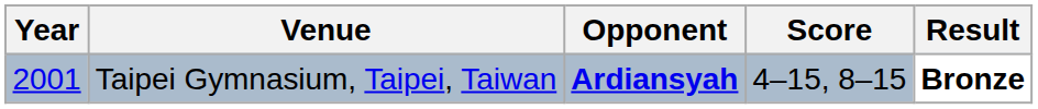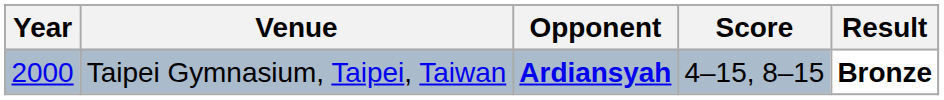 <table class="sortable wikitable" style="font-size: 90%;">
 <tr>
 <th>Year</th>
 <th>Venue</th>
 <th>Opponent</th>
 <th>Score</th>
 <th>Result</th>
 </tr>
 <tr style="background:#AABBCC">
-<td align="center"><a href='#'>2001</a></td>
+<td align="center"><a href='#'>2000</a></td>
 <td align="left">Taipei Gymnasium, <a href='#'>Taipei</a>, <a href='#'>Taiwan</a></td>
 <td align="left"><strong> <a href='#'>Ardiansyah</a></strong></td>
 <td align="left">4–15, 8–15</td>
 <td style="text-align:left; background:white"> <strong>Bronze</strong></td>
 </tr>
 </table>
